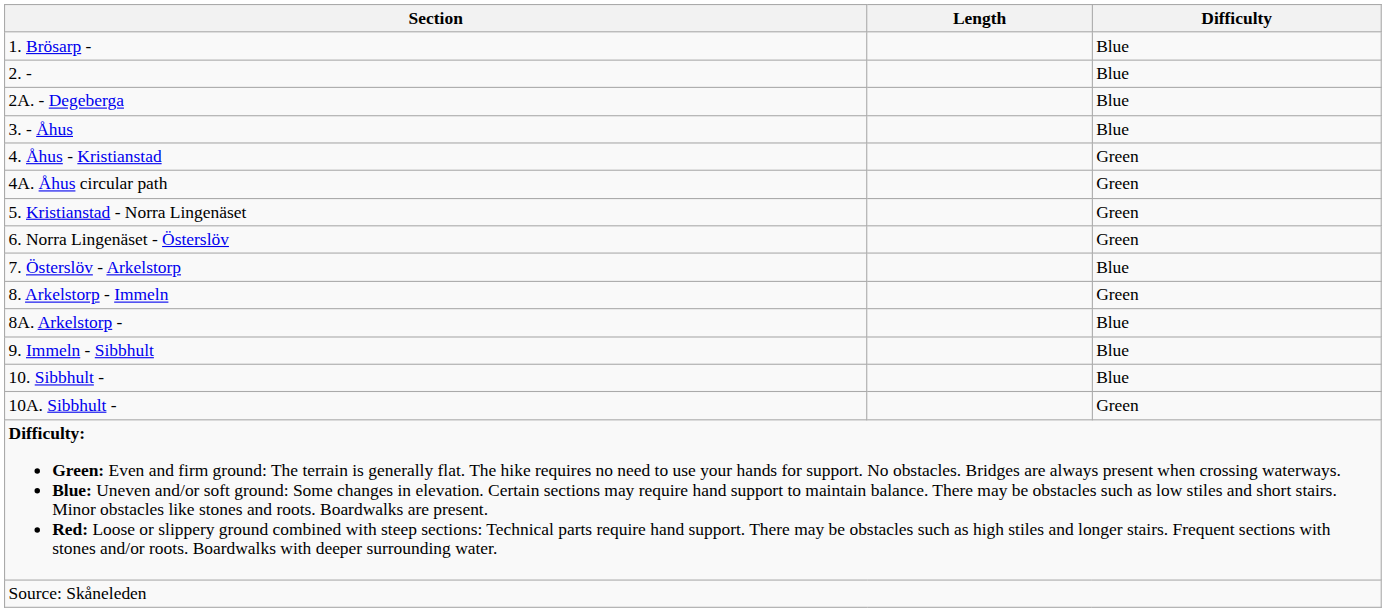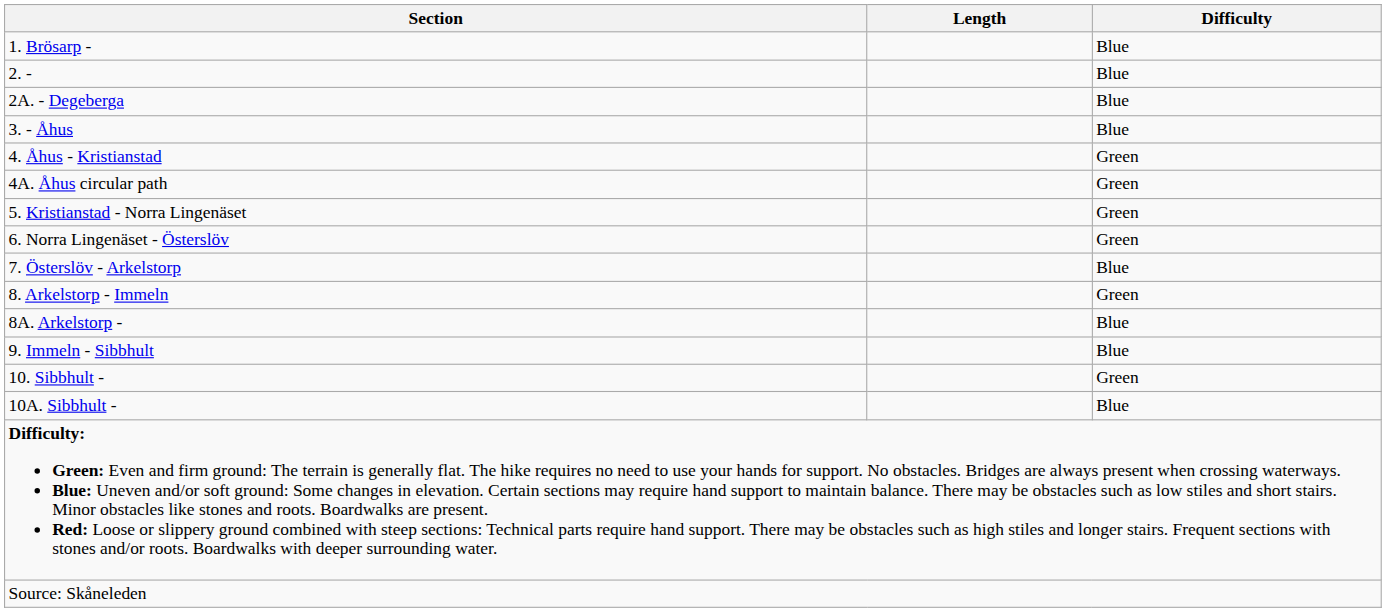 <table class="wikitable collapsible collapsed" style="width: 100%">
 <tr>
 <th>Section</th>
 <th>Length</th>
 <th>Difficulty</th>
 </tr>
 <tr>
 <td>1. <a href='#'>Brösarp</a> - </td>
 <td></td>
 <td>Blue</td>
 </tr>
 <tr>
 <td>2.  - </td>
 <td></td>
 <td>Blue</td>
 </tr>
 <tr>
 <td>2A.  - <a href='#'>Degeberga</a></td>
 <td></td>
 <td>Blue</td>
 </tr>
 <tr>
 <td>3.  - <a href='#'>Åhus</a></td>
 <td></td>
 <td>Blue</td>
 </tr>
 <tr>
 <td>4. <a href='#'>Åhus</a> - <a href='#'>Kristianstad</a></td>
 <td></td>
 <td>Green</td>
 </tr>
 <tr>
 <td>4A. <a href='#'>Åhus</a> circular path</td>
 <td></td>
 <td>Green</td>
 </tr>
 <tr>
 <td>5. <a href='#'>Kristianstad</a> - Norra Lingenäset</td>
 <td></td>
 <td>Green</td>
 </tr>
 <tr>
 <td>6. Norra Lingenäset - <a href='#'>Österslöv</a></td>
 <td></td>
 <td>Green</td>
 </tr>
 <tr>
 <td>7. <a href='#'>Österslöv</a> - <a href='#'>Arkelstorp</a></td>
 <td></td>
 <td>Blue</td>
 </tr>
 <tr>
 <td>8. <a href='#'>Arkelstorp</a> - <a href='#'>Immeln</a></td>
 <td></td>
 <td>Green</td>
 </tr>
 <tr>
 <td>8A. <a href='#'>Arkelstorp</a> - </td>
 <td></td>
 <td>Blue</td>
 </tr>
 <tr>
 <td>9. <a href='#'>Immeln</a> - <a href='#'>Sibbhult</a></td>
 <td></td>
 <td>Blue</td>
 </tr>
 <tr>
 <td>10. <a href='#'>Sibbhult</a> - </td>
 <td></td>
-<td>Blue</td>
+<td>Green</td>
 </tr>
 <tr>
 <td>10A. <a href='#'>Sibbhult</a> - </td>
 <td></td>
-<td>Green</td>
+<td>Blue</td>
 </tr>
 <tr>
 <td colspan="3" style="text-align:left;"><strong>Difficulty:</strong><br><ul><li><strong>Green:</strong> Even and firm ground: The terrain is generally flat. The hike requires no need to use your hands for support. No obstacles. Bridges are always present when crossing waterways.</li><li><strong>Blue:</strong> Uneven and/or soft ground: Some changes in elevation. Certain sections may require hand support to maintain balance. There may be obstacles such as low stiles and short stairs. Minor obstacles like stones and roots. Boardwalks are present.</li><li><strong>Red:</strong> Loose or slippery ground combined with steep sections: Technical parts require hand support. There may be obstacles such as high stiles and longer stairs. Frequent sections with stones and/or roots. Boardwalks with deeper surrounding water.</li></ul></td>
 </tr>
 <tr>
 <td colspan="3" style="text-align:left;">Source: Skåneleden</td>
 </tr>
 </table>
